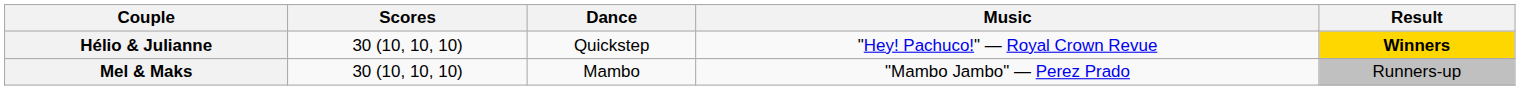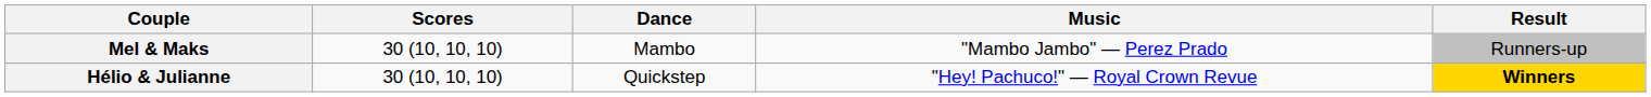 <table class="wikitable sortable" style="text-align:center; width:90%">
 <tr>
 <th scope="col">Couple</th>
 <th scope="col">Scores</th>
 <th scope="col" class="unsortable">Dance</th>
 <th scope="col" class="unsortable">Music</th>
 <th scope="col" class="unsortable">Result</th>
 </tr>
 <tr>
+<th scope="row">Mel & Maks</th>
+<td>30 (10, 10, 10)</td>
+<td>Mambo</td>
+<td>"Mambo Jambo" — <a href='#'>Perez Prado</a></td>
+<td bgcolor=silver>Runners-up</td>
+</tr>
+<tr>
 <th scope="row">Hélio & Julianne</th>
 <td>30 (10, 10, 10)</td>
 <td>Quickstep</td>
 <td>"<a href='#'>Hey! Pachuco!</a>" — <a href='#'>Royal Crown Revue</a></td>
 <td bgcolor=gold><strong>Winners</strong></td>
 </tr>
-<tr>
-<th scope="row">Mel & Maks</th>
-<td>30 (10, 10, 10)</td>
-<td>Mambo</td>
-<td>"Mambo Jambo" — <a href='#'>Perez Prado</a></td>
-<td bgcolor=silver>Runners-up</td>
-</tr>
 </table>
